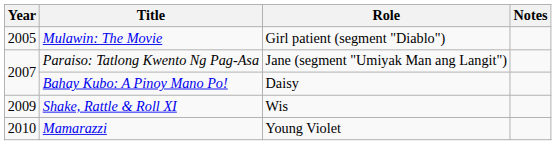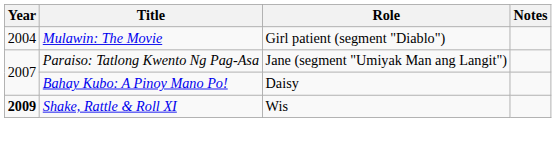 <table class="wikitable">
 <tr>
 <th>Year</th>
 <th>Title</th>
 <th>Role</th>
 <th>Notes</th>
 </tr>
 <tr>
-<td>2005</td>
+<td>2004</td>
 <td><em><a href='#'>Mulawin: The Movie</a></em></td>
 <td>Girl patient (segment "Diablo")</td>
 <td></td>
 </tr>
 <tr>
 <td rowspan="2">2007</td>
 <td><em>Paraiso: Tatlong Kwento Ng Pag-Asa</em></td>
 <td>Jane (segment "Umiyak Man ang Langit")</td>
 <td></td>
 </tr>
 <tr>
 <td><em><a href='#'>Bahay Kubo: A Pinoy Mano Po!</a></em></td>
 <td>Daisy</td>
 <td></td>
 </tr>
 <tr>
-<td>2009</td>
+<td><strong>2009</strong></td>
 <td><em><a href='#'>Shake, Rattle & Roll XI</a></em></td>
 <td>Wis</td>
 <td></td>
 </tr>
-<tr>
-<td>2010</td>
-<td><em><a href='#'>Mamarazzi</a></em></td>
-<td>Young Violet</td>
-<td></td>
-</tr>
 </table>
